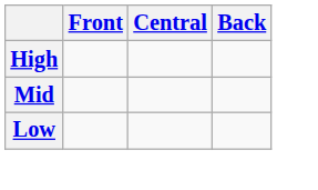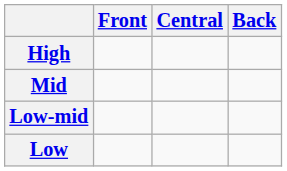 <table class="wikitable" style="text-align:center">
 <tr>
 <th></th>
 <th><a href='#'>Front</a></th>
 <th><a href='#'>Central</a></th>
 <th><a href='#'>Back</a></th>
 </tr>
 <tr>
 <th><a href='#'>High</a></th>
 <td align="center">   </td>
 <td>   </td>
 <td>   </td>
 </tr>
 <tr>
 <th><a href='#'>Mid</a></th>
 <td>   </td>
 <td>   </td>
 <td>   </td>
 </tr>
 <tr>
+<th><a href='#'>Low-mid</a></th>
+<td align="center">   </td>
+<td>   </td>
+<td>   </td>
+</tr>
+<tr>
 <th><a href='#'>Low</a></th>
 <td> </td>
 <td> </td>
 <td> </td>
 </tr>
 </table>
